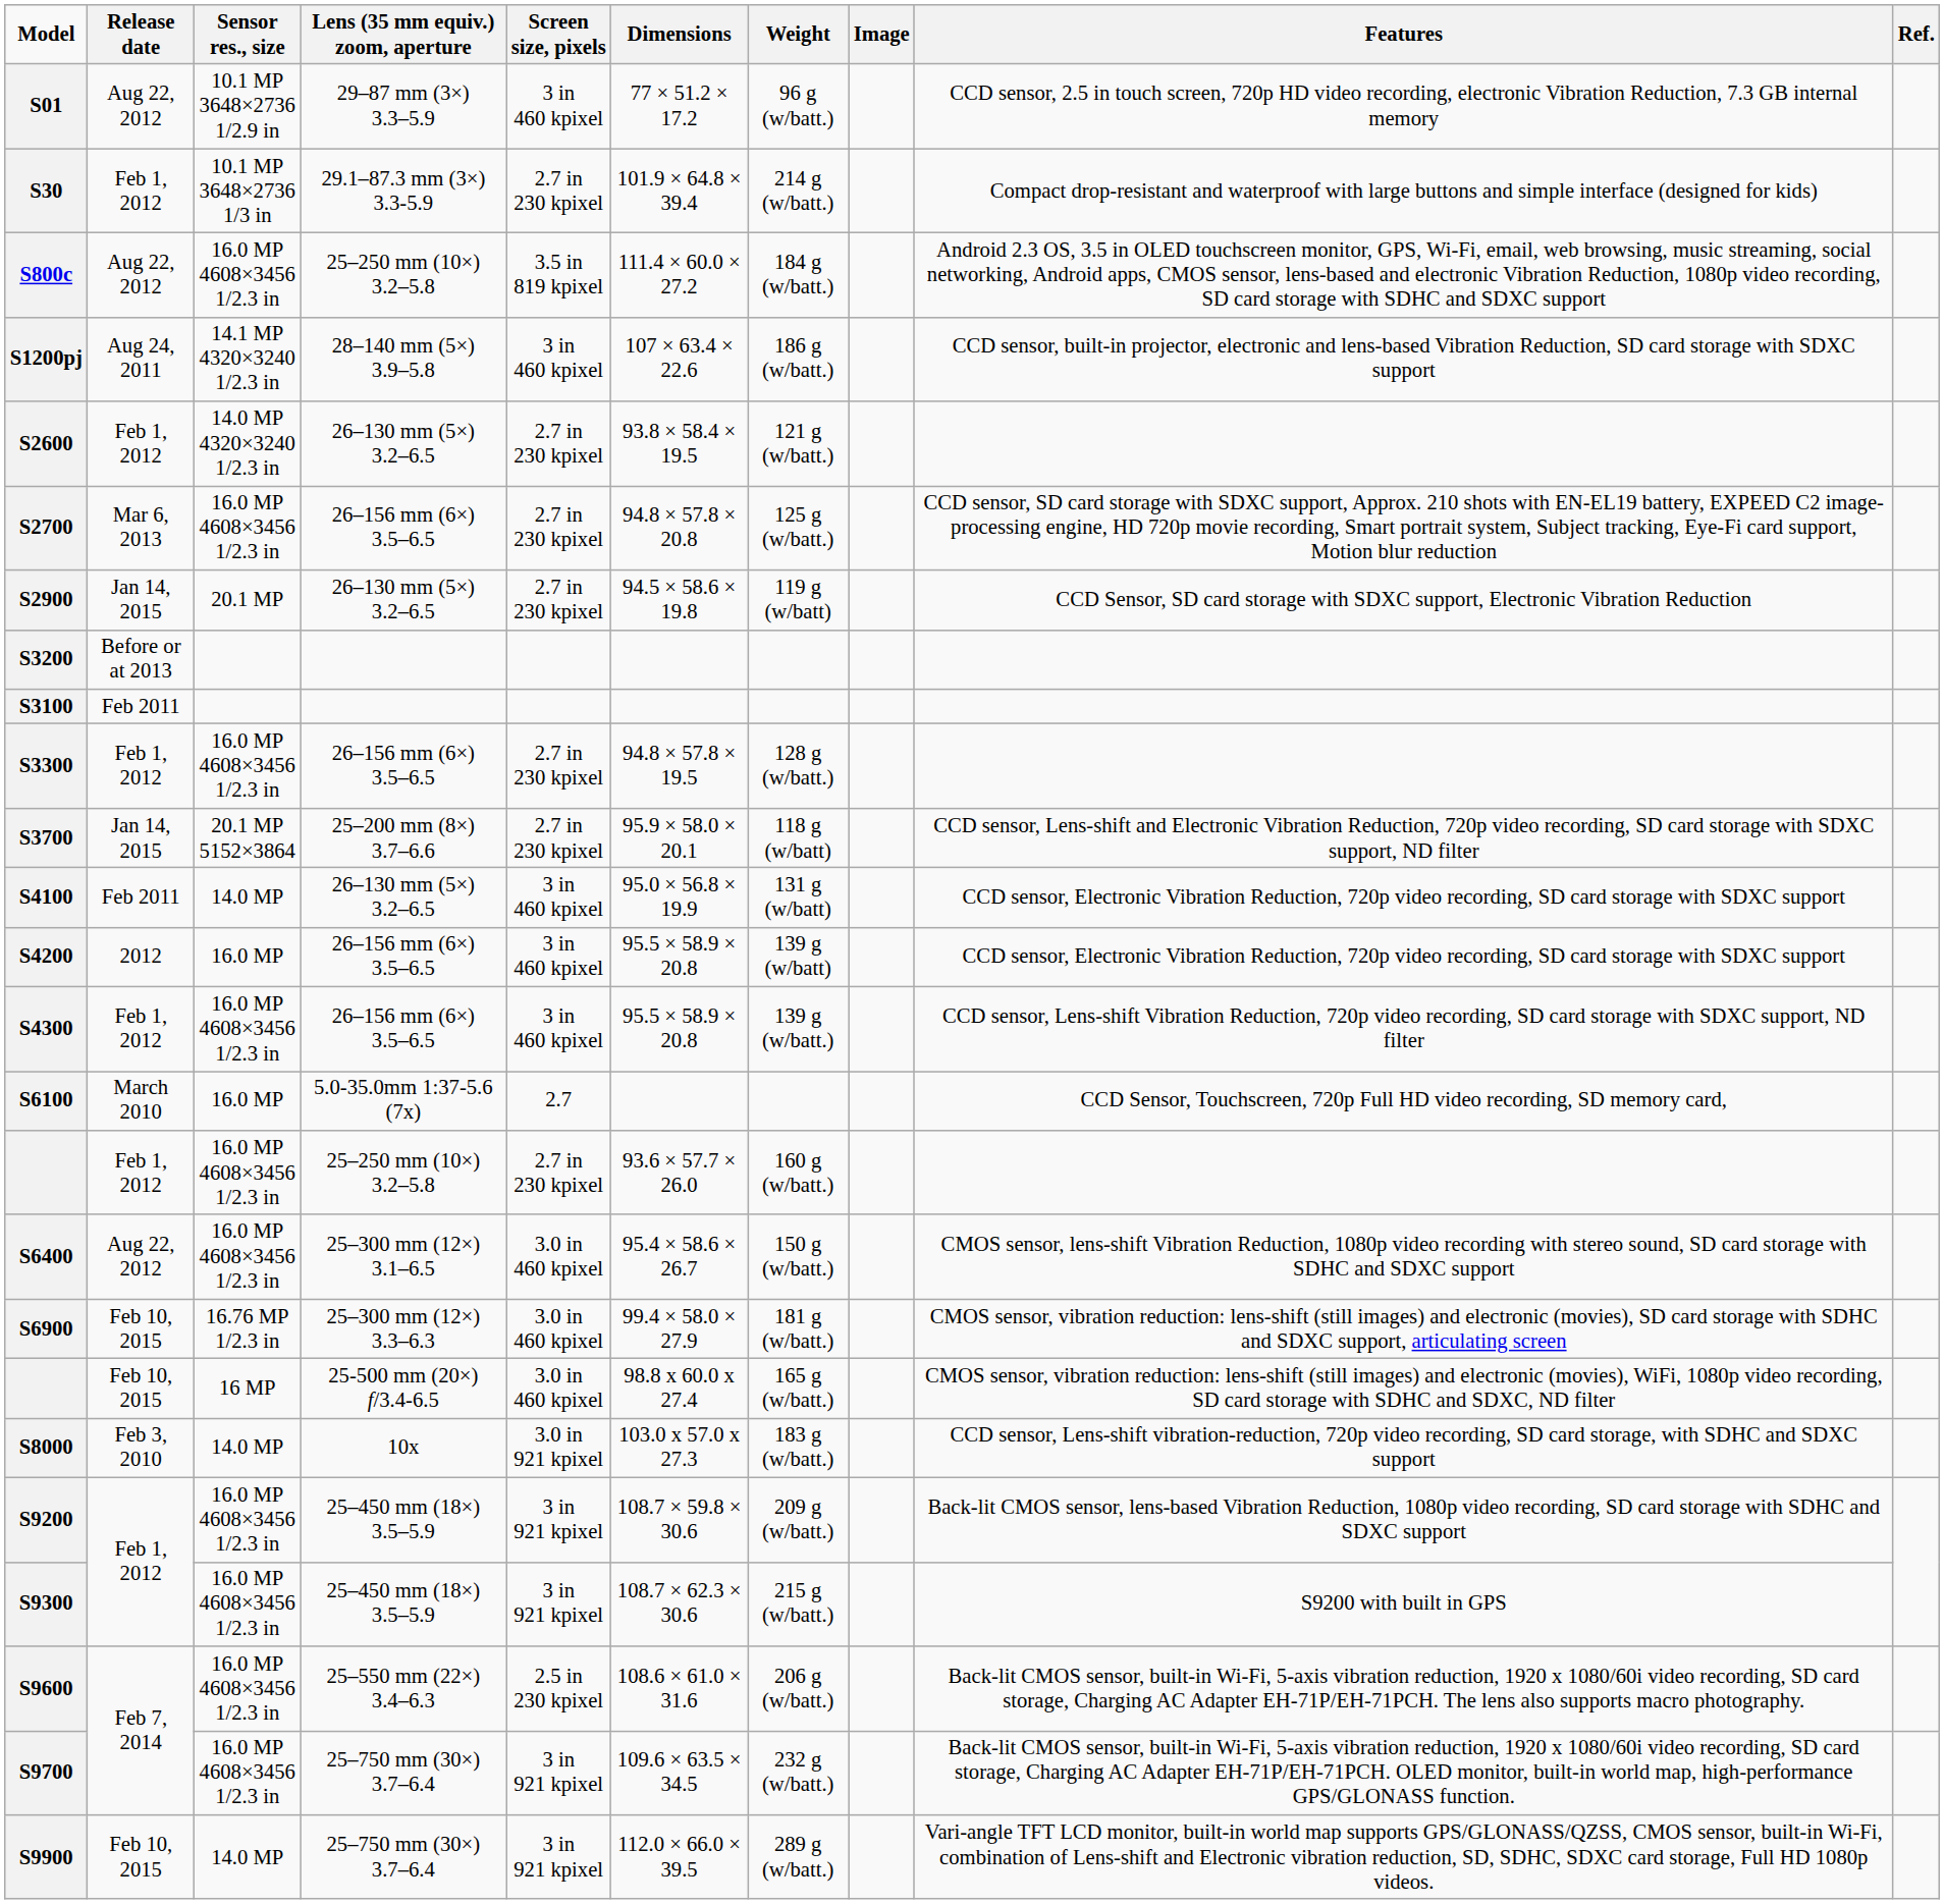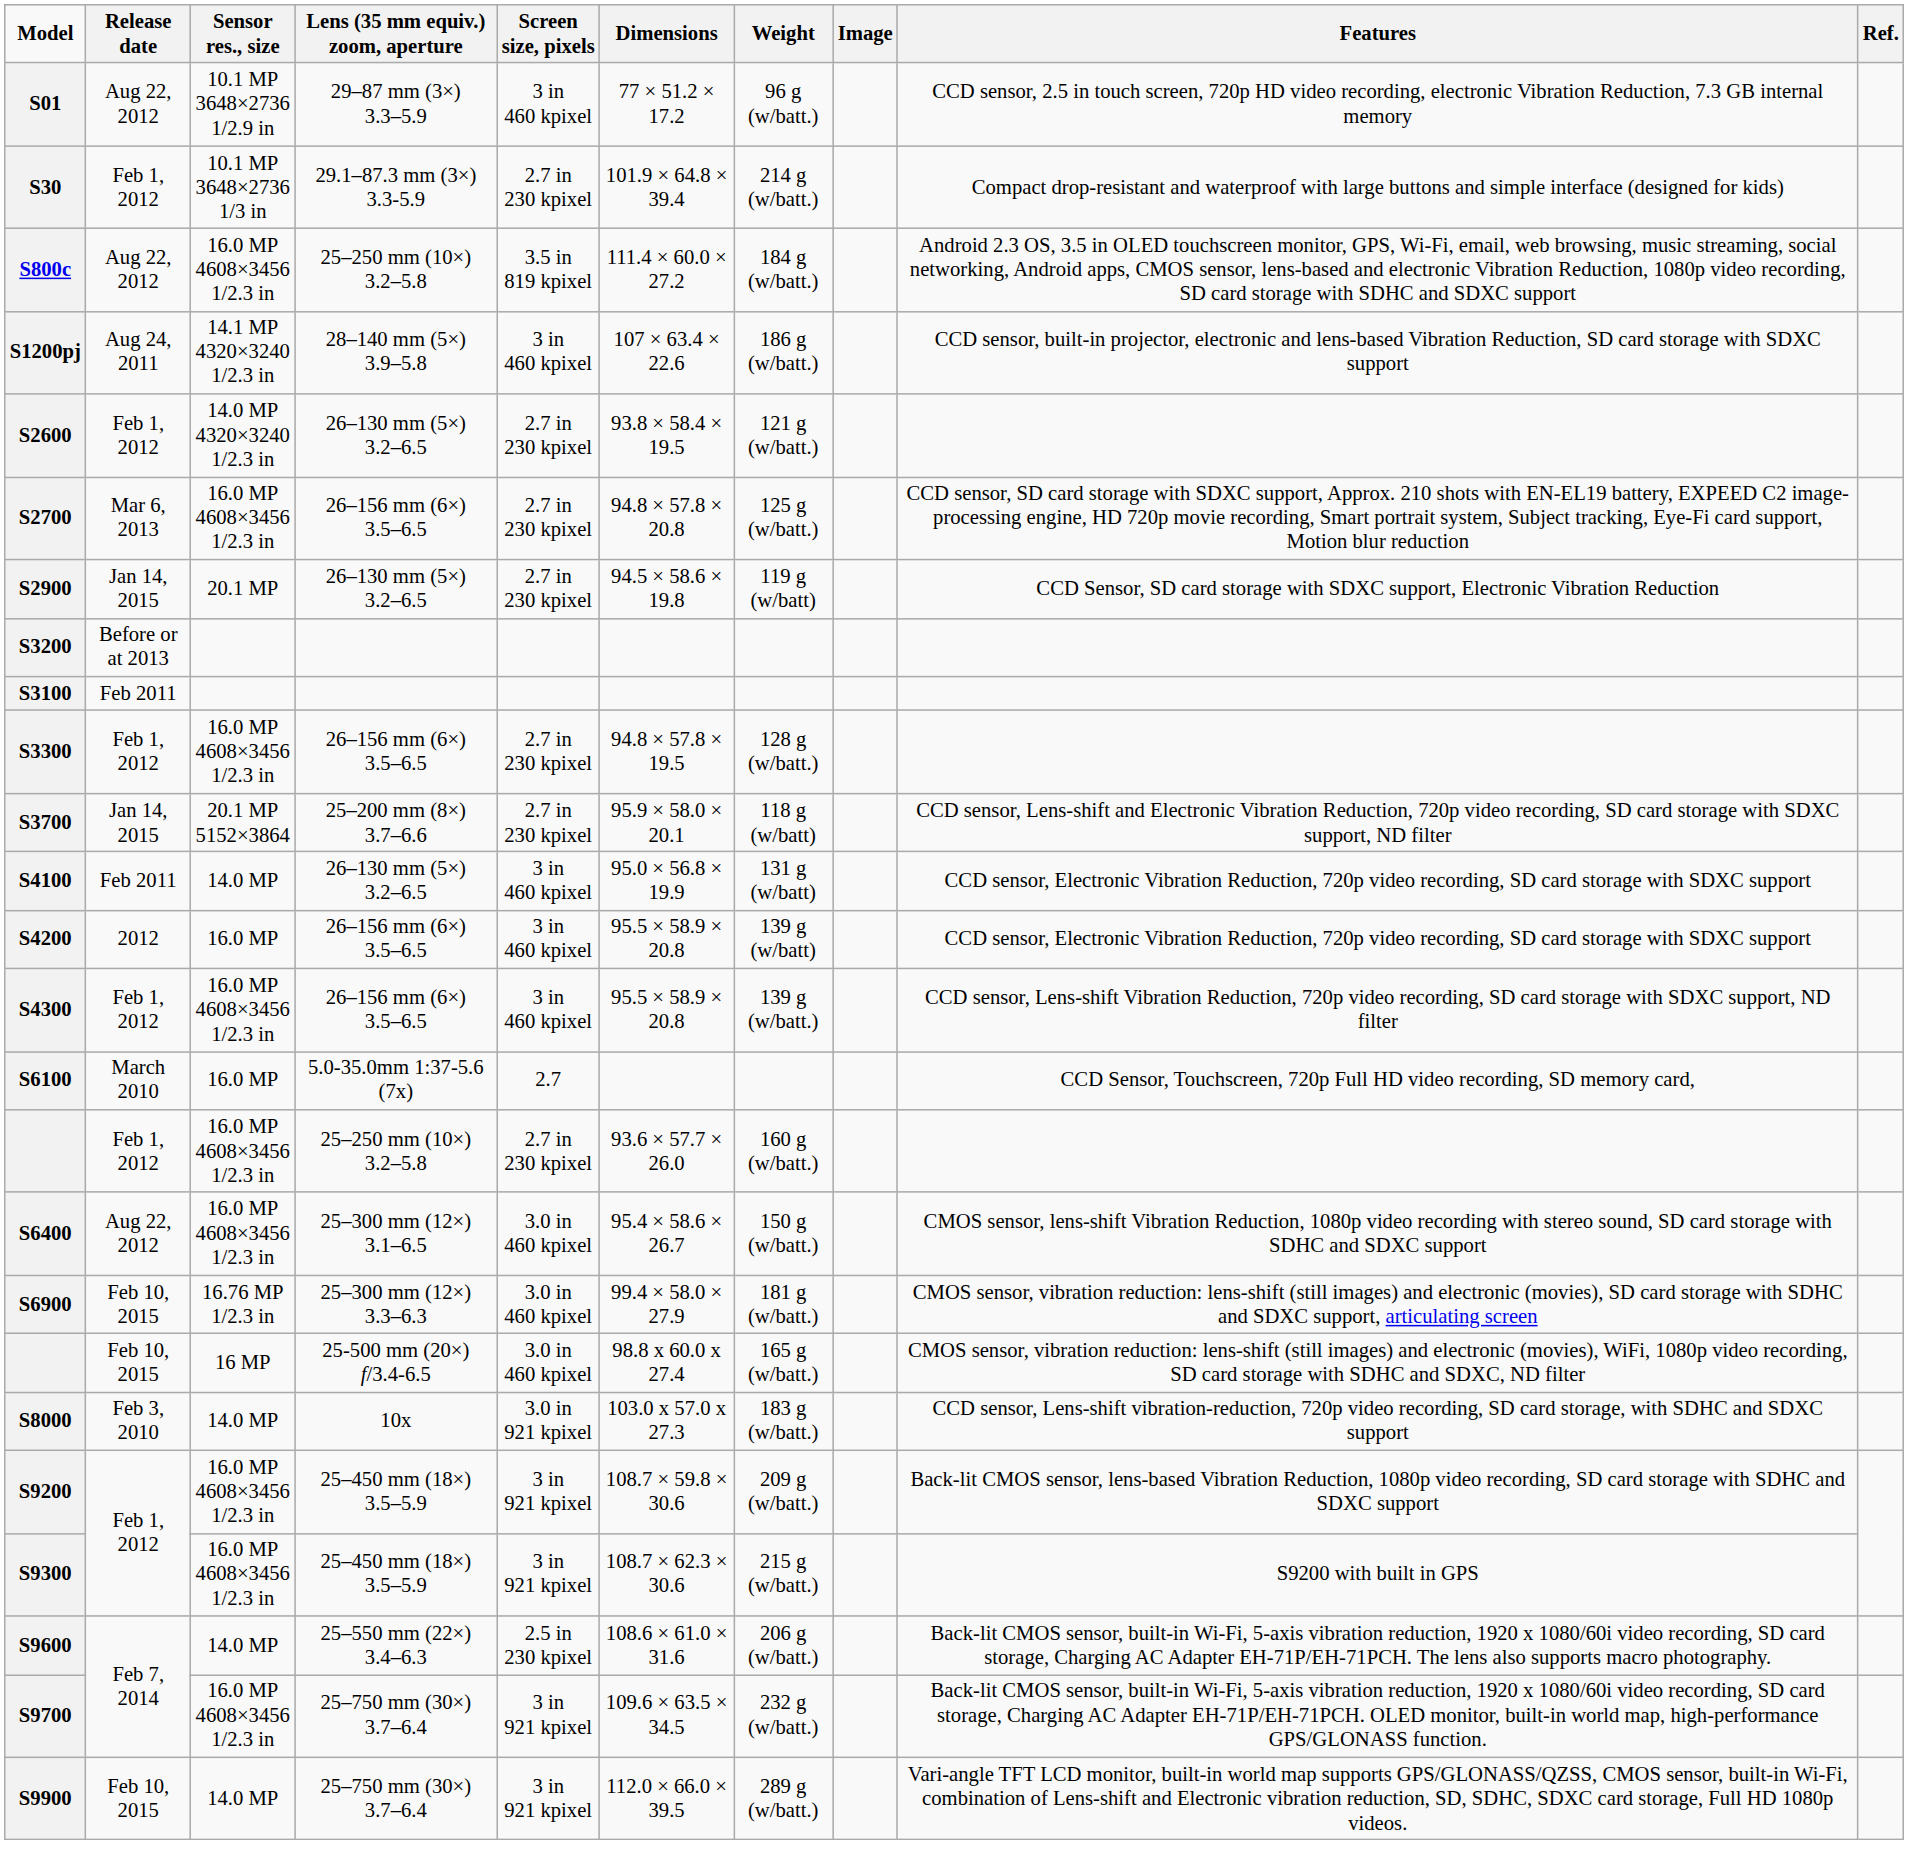 <table class="wikitable" style="font-size:85%; text-align: center">
 <tr>
 <td><strong>Model</strong></td>
 <th>Release date</th>
 <th>Sensor<br>res., size</th>
 <th>Lens (35 mm equiv.)<br>zoom, aperture</th>
 <th>Screen<br>size, pixels</th>
 <th>Dimensions<br></th>
 <th>Weight</th>
 <th>Image</th>
 <th>Features</th>
 <th>Ref.</th>
 </tr>
 <tr>
 <th>S01</th>
 <td>Aug 22, 2012</td>
 <td>10.1 MP<br>3648×2736<br>1/2.9 in</td>
 <td>29–87 mm (3×)<br>3.3–5.9</td>
 <td>3 in<br>460 kpixel</td>
 <td>77 × 51.2 × 17.2</td>
 <td>96 g<br>(w/batt.)</td>
 <td></td>
 <td>CCD sensor, 2.5 in touch screen, 720p HD video recording, electronic Vibration Reduction, 7.3 GB internal memory</td>
 <td></td>
 </tr>
 <tr>
 <th>S30</th>
 <td>Feb 1, 2012</td>
 <td>10.1 MP<br>3648×2736<br>1/3 in</td>
 <td>29.1–87.3 mm (3×)<br>3.3-5.9</td>
 <td>2.7 in<br>230 kpixel</td>
 <td>101.9 × 64.8 × 39.4</td>
 <td>214 g<br>(w/batt.)</td>
 <td></td>
 <td>Compact drop-resistant and waterproof with large buttons and simple interface (designed for kids)</td>
 <td></td>
 </tr>
 <tr>
 <th><a href='#'>S800c</a></th>
 <td>Aug 22, 2012</td>
 <td>16.0 MP<br>4608×3456<br>1/2.3 in</td>
 <td>25–250 mm (10×)<br>3.2–5.8</td>
 <td>3.5 in<br>819 kpixel</td>
 <td>111.4 × 60.0 × 27.2</td>
 <td>184 g<br>(w/batt.)</td>
 <td></td>
 <td>Android 2.3 OS, 3.5 in OLED touchscreen monitor, GPS, Wi-Fi, email, web browsing, music streaming, social networking, Android apps, CMOS sensor, lens-based and electronic Vibration Reduction, 1080p video recording, SD card storage with SDHC and SDXC support</td>
 <td></td>
 </tr>
 <tr>
 <th>S1200pj</th>
 <td>Aug 24, 2011</td>
 <td>14.1 MP<br>4320×3240<br>1/2.3 in</td>
 <td>28–140 mm (5×)<br>3.9–5.8</td>
 <td>3 in<br>460 kpixel</td>
 <td>107 × 63.4 × 22.6</td>
 <td>186 g<br>(w/batt.)</td>
 <td></td>
 <td>CCD sensor, built-in projector, electronic and lens-based Vibration Reduction, SD card storage with SDXC support</td>
 <td></td>
 </tr>
 <tr>
 <th>S2600</th>
 <td>Feb 1, 2012</td>
 <td>14.0 MP<br>4320×3240<br>1/2.3 in</td>
 <td>26–130 mm (5×)<br>3.2–6.5</td>
 <td>2.7 in<br>230 kpixel</td>
 <td>93.8 × 58.4 × 19.5</td>
 <td>121 g<br>(w/batt.)</td>
 <td></td>
 <td></td>
 <td></td>
 </tr>
 <tr>
 <th>S2700</th>
 <td>Mar 6, 2013</td>
 <td>16.0 MP<br>4608×3456<br>1/2.3 in</td>
 <td>26–156 mm (6×)<br>3.5–6.5</td>
 <td>2.7 in<br>230 kpixel</td>
 <td>94.8 × 57.8 × 20.8</td>
 <td>125 g<br>(w/batt.)</td>
 <td></td>
 <td>CCD sensor, SD card storage with SDXC support, Approx. 210 shots with EN-EL19 battery, EXPEED C2 image-processing engine, HD 720p movie recording, Smart portrait system, Subject tracking, Eye-Fi card support, Motion blur reduction</td>
 <td></td>
 </tr>
 <tr>
 <th>S2900</th>
 <td>Jan 14, 2015 </td>
 <td>20.1 MP</td>
 <td>26–130 mm (5×)<br>3.2–6.5</td>
 <td>2.7 in<br>230 kpixel</td>
 <td>94.5 × 58.6 × 19.8</td>
 <td>119 g (w/batt)</td>
 <td></td>
 <td>CCD Sensor, SD card storage with SDXC support, Electronic Vibration Reduction</td>
 <td></td>
 </tr>
 <tr>
 <th>S3200</th>
 <td>Before or at 2013</td>
 <td></td>
 <td></td>
 <td></td>
 <td></td>
 <td></td>
 <td></td>
 <td></td>
 <td></td>
 </tr>
 <tr>
 <th>S3100</th>
 <td>Feb 2011 </td>
 <td></td>
 <td></td>
 <td></td>
 <td></td>
 <td></td>
 <td></td>
 <td></td>
 <td></td>
 </tr>
 <tr>
 <th>S3300</th>
 <td>Feb 1, 2012</td>
 <td>16.0 MP<br>4608×3456<br> 1/2.3 in</td>
 <td>26–156 mm (6×)<br>3.5–6.5</td>
 <td>2.7 in<br>230 kpixel</td>
 <td>94.8 × 57.8 × 19.5</td>
 <td>128 g<br>(w/batt.)</td>
 <td></td>
 <td></td>
 <td></td>
 </tr>
 <tr>
 <th>S3700</th>
 <td>Jan 14, 2015 </td>
 <td>20.1 MP<br>5152×3864</td>
 <td>25–200 mm (8×)<br>3.7–6.6</td>
 <td>2.7 in<br>230 kpixel</td>
 <td>95.9 × 58.0 × 20.1</td>
 <td>118 g (w/batt)</td>
 <td></td>
 <td>CCD sensor, Lens-shift and Electronic Vibration Reduction, 720p video recording, SD card storage with SDXC support, ND filter</td>
 <td></td>
 </tr>
 <tr>
 <th>S4100</th>
 <td>Feb 2011 </td>
 <td>14.0 MP</td>
 <td>26–130 mm (5×)<br>3.2–6.5</td>
 <td>3 in<br>460 kpixel</td>
 <td>95.0 × 56.8 × 19.9</td>
 <td>131 g (w/batt)</td>
 <td></td>
 <td>CCD sensor, Electronic Vibration Reduction, 720p video recording, SD card storage with SDXC support</td>
 <td></td>
 </tr>
 <tr>
 <th>S4200</th>
 <td>2012 </td>
 <td>16.0 MP</td>
 <td>26–156 mm (6×)<br>3.5–6.5</td>
 <td>3 in<br>460 kpixel</td>
 <td>95.5 × 58.9 × 20.8</td>
 <td>139 g (w/batt)</td>
 <td></td>
 <td>CCD sensor, Electronic Vibration Reduction, 720p video recording, SD card storage with SDXC support</td>
 <td></td>
 </tr>
 <tr>
 <th>S4300</th>
 <td>Feb 1, 2012</td>
 <td>16.0 MP<br>4608×3456<br> 1/2.3 in</td>
 <td>26–156 mm (6×)<br>3.5–6.5</td>
 <td>3 in<br>460 kpixel</td>
 <td>95.5 × 58.9 × 20.8</td>
 <td>139 g<br>(w/batt.)</td>
 <td></td>
 <td>CCD sensor, Lens-shift Vibration Reduction, 720p video recording, SD card storage with SDXC support, ND filter</td>
 <td></td>
 </tr>
 <tr>
 <th>S6100</th>
 <td>March 2010</td>
 <td>16.0 MP</td>
 <td>5.0-35.0mm 1:37-5.6 (7x)</td>
 <td>2.7</td>
 <td></td>
 <td></td>
 <td></td>
 <td>CCD Sensor, Touchscreen, 720p Full HD video recording, SD memory card,</td>
 <td></td>
 </tr>
 <tr>
 <th></th>
 <td>Feb 1, 2012</td>
 <td>16.0 MP<br>4608×3456<br> 1/2.3 in</td>
 <td>25–250 mm (10×)<br>3.2–5.8</td>
 <td>2.7 in<br>230 kpixel</td>
 <td>93.6 × 57.7 × 26.0</td>
 <td>160 g<br>(w/batt.)</td>
 <td></td>
 <td></td>
 <td></td>
 </tr>
 <tr>
 <th>S6400</th>
 <td>Aug 22, 2012</td>
 <td>16.0 MP<br>4608×3456<br>1/2.3 in</td>
 <td>25–300 mm (12×)<br>3.1–6.5</td>
 <td>3.0 in<br>460 kpixel</td>
 <td>95.4 × 58.6 × 26.7</td>
 <td>150 g<br>(w/batt.)</td>
 <td></td>
 <td>CMOS sensor, lens-shift Vibration Reduction, 1080p video recording with stereo sound, SD card storage with SDHC and SDXC support</td>
 <td></td>
 </tr>
 <tr>
 <th>S6900</th>
 <td>Feb 10, 2015</td>
 <td>16.76 MP<br>1/2.3 in</td>
 <td>25–300 mm (12×)<br>3.3–6.3</td>
 <td>3.0 in<br>460 kpixel</td>
 <td>99.4 × 58.0 × 27.9</td>
 <td>181 g<br>(w/batt.)</td>
 <td></td>
 <td>CMOS sensor, vibration reduction: lens-shift (still images) and electronic (movies), SD card storage with SDHC and SDXC support, <a href='#'>articulating screen</a></td>
 <td></td>
 </tr>
 <tr>
 <th></th>
 <td>Feb 10, 2015</td>
 <td>16 MP</td>
 <td>25-500 mm (20×)<br><em>f</em>/3.4-6.5</td>
 <td>3.0 in<br>460 kpixel</td>
 <td>98.8 x 60.0 x 27.4</td>
 <td>165 g (w/batt.)</td>
 <td></td>
 <td>CMOS sensor, vibration reduction: lens-shift (still images) and electronic (movies), WiFi, 1080p video recording, SD card storage with SDHC and SDXC, ND filter</td>
 <td></td>
 </tr>
 <tr>
 <th>S8000</th>
 <td>Feb 3, 2010</td>
 <td>14.0 MP</td>
 <td>10x</td>
 <td>3.0 in<br>921 kpixel</td>
 <td>103.0 x 57.0 x 27.3</td>
 <td>183 g (w/batt.)</td>
 <td></td>
 <td>CCD sensor, Lens-shift vibration-reduction, 720p video recording, SD card storage, with SDHC and SDXC support</td>
 <td></td>
 </tr>
 <tr>
 <th>S9200</th>
 <td rowspan="2">Feb 1, 2012</td>
 <td>16.0 MP<br>4608×3456<br>1/2.3 in</td>
 <td>25–450 mm (18×)<br>3.5–5.9</td>
 <td>3 in<br>921 kpixel</td>
 <td>108.7 × 59.8 × 30.6</td>
 <td>209 g<br>(w/batt.)</td>
 <td></td>
 <td>Back-lit CMOS sensor, lens-based Vibration Reduction, 1080p video recording, SD card storage with SDHC and SDXC support</td>
 <td rowspan="2"></td>
 </tr>
 <tr>
 <th>S9300</th>
 <td>16.0 MP<br>4608×3456<br>1/2.3 in</td>
 <td>25–450 mm (18×)<br>3.5–5.9</td>
 <td>3 in<br>921 kpixel</td>
 <td>108.7 × 62.3 × 30.6</td>
 <td>215 g<br>(w/batt.)</td>
 <td></td>
 <td>S9200 with built in GPS</td>
 </tr>
 <tr>
 <th>S9600 </th>
 <td rowspan="2">Feb 7, 2014</td>
-<td>16.0 MP<br>4608×3456<br>1/2.3 in</td>
+<td>14.0 MP</td>
 <td>25–550 mm (22×)<br>3.4–6.3</td>
 <td>2.5 in<br>230 kpixel</td>
 <td>108.6 × 61.0 × 31.6</td>
 <td>206 g<br>(w/batt.)</td>
 <td></td>
 <td>Back-lit CMOS sensor, built-in Wi-Fi, 5-axis vibration reduction, 1920 x 1080/60i video recording, SD card storage, Charging AC Adapter EH-71P/EH-71PCH. The lens also supports macro photography.</td>
 <td></td>
 </tr>
 <tr>
 <th>S9700</th>
 <td>16.0 MP<br>4608×3456<br>1/2.3 in</td>
 <td>25–750 mm (30×)<br>3.7–6.4</td>
 <td>3 in<br>921 kpixel</td>
 <td>109.6 × 63.5 × 34.5</td>
 <td>232 g<br>(w/batt.)</td>
 <td></td>
 <td>Back-lit CMOS sensor, built-in Wi-Fi, 5-axis vibration reduction, 1920 x 1080/60i video recording, SD card storage, Charging AC Adapter EH-71P/EH-71PCH. OLED monitor, built-in world map, high-performance GPS/GLONASS function.</td>
 <td></td>
 </tr>
 <tr>
 <th>S9900</th>
 <td>Feb 10, 2015</td>
 <td>14.0 MP</td>
 <td>25–750 mm (30×)<br>3.7–6.4</td>
 <td>3 in<br>921 kpixel</td>
 <td>112.0 × 66.0 × 39.5</td>
 <td>289 g<br>(w/batt.)</td>
 <td></td>
 <td>Vari-angle TFT LCD monitor, built-in world map supports GPS/GLONASS/QZSS, CMOS sensor, built-in Wi-Fi, combination of Lens-shift and Electronic vibration reduction, SD, SDHC, SDXC card storage, Full HD 1080p videos.</td>
 <td></td>
 </tr>
 </table>
